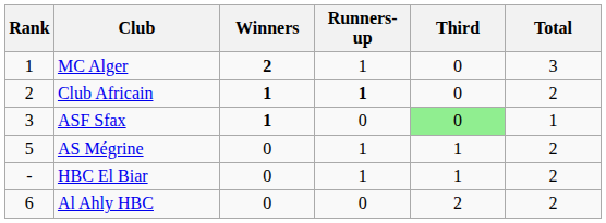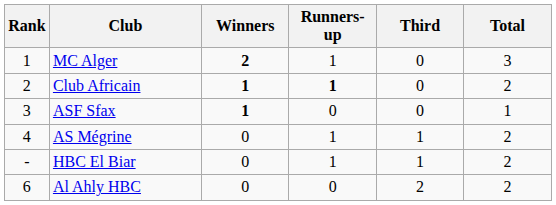 <table class="wikitable" style="text-align: center;">
 <tr>
 <th width=20>Rank</th>
 <th width=145>Club</th>
 <th width=80>Winners</th>
 <th width=80>Runners-up</th>
 <th width=80>Third</th>
 <th width=80>Total</th>
 </tr>
 <tr>
 <td>1</td>
 <td align=left> <a href='#'>MC Alger</a></td>
 <td><strong>2</strong></td>
 <td>1</td>
 <td>0</td>
 <td>3</td>
 </tr>
 <tr>
 <td>2</td>
 <td align=left> <a href='#'>Club Africain</a></td>
 <td><strong>1</strong></td>
 <td><strong>1</strong></td>
 <td>0</td>
 <td>2</td>
 </tr>
 <tr>
 <td>3</td>
 <td align=left> <a href='#'>ASF Sfax</a></td>
 <td><strong>1</strong></td>
 <td>0</td>
-<td style="background: lightgreen;">0</td>
+<td>0</td>
 <td>1</td>
 </tr>
 <tr>
-<td>5</td>
+<td>4</td>
 <td align=left> <a href='#'>AS Mégrine</a></td>
 <td>0</td>
 <td>1</td>
 <td>1</td>
 <td>2</td>
 </tr>
 <tr>
 <td>-</td>
 <td align=left> <a href='#'>HBC El Biar</a></td>
 <td>0</td>
 <td>1</td>
 <td>1</td>
 <td>2</td>
 </tr>
 <tr>
 <td>6</td>
 <td align=left> <a href='#'>Al Ahly HBC</a></td>
 <td>0</td>
 <td>0</td>
 <td>2</td>
 <td>2</td>
 </tr>
 <tr>
 </tr>
 </table>
